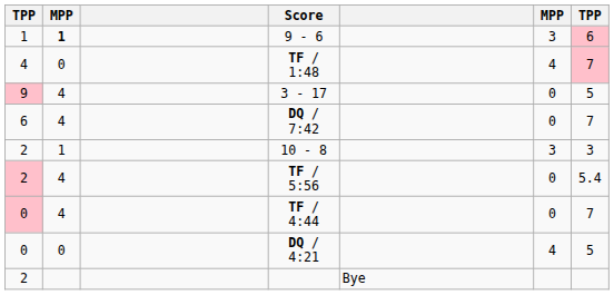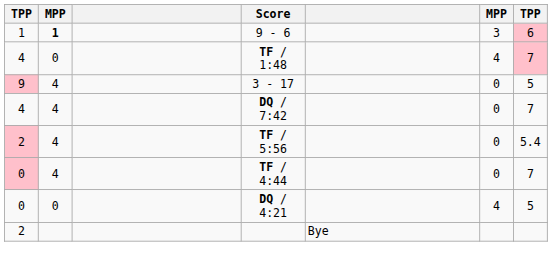 <table class="wikitable" style="text-align: center;" |>
 <tr>
 <th width="35">TPP</th>
 <th width="35">MPP</th>
 <th width="250"></th>
 <th width="75">Score</th>
 <th width="250"></th>
 <th width="35">MPP</th>
 <th width="35">TPP</th>
 </tr>
 <tr>
 <td>1</td>
 <td><strong>1</strong></td>
 <td style="text-align:left;"><strong></strong></td>
 <td>9 - 6</td>
 <td style="text-align:left;"></td>
 <td>3</td>
 <td bgcolor=pink>6</td>
 </tr>
 <tr>
 <td>4</td>
 <td>0</td>
 <td style="text-align:left;"><strong></strong></td>
 <td><strong>TF</strong> / 1:48</td>
 <td style="text-align:left;"></td>
 <td>4</td>
 <td bgcolor=pink>7</td>
 </tr>
 <tr>
 <td bgcolor=pink>9</td>
 <td>4</td>
 <td style="text-align:left;"></td>
 <td>3 - 17</td>
 <td style="text-align:left;"><strong></strong></td>
 <td>0</td>
 <td>5</td>
 </tr>
 <tr>
-<td>6</td>
+<td>4</td>
 <td>4</td>
 <td style="text-align:left;"></td>
 <td><strong>DQ</strong> / 7:42</td>
 <td style="text-align:left;"><strong></strong></td>
 <td>0</td>
 <td>7</td>
-</tr>
-<tr>
-<td>2</td>
-<td>1</td>
-<td style="text-align:left;"><strong></strong></td>
-<td>10 - 8</td>
-<td style="text-align:left;"></td>
-<td>3</td>
-<td>3</td>
 </tr>
 <tr>
 <td bgcolor=pink>2</td>
 <td>4</td>
 <td style="text-align:left;"></td>
 <td><strong>TF</strong> / 5:56</td>
 <td style="text-align:left;"><strong></strong></td>
 <td>0</td>
 <td>5.4</td>
 </tr>
 <tr>
 <td bgcolor=pink>0</td>
 <td>4</td>
 <td style="text-align:left;"></td>
 <td><strong>TF</strong> / 4:44</td>
 <td style="text-align:left;"><strong></strong></td>
 <td>0</td>
 <td>7</td>
 </tr>
 <tr>
 <td>0</td>
 <td>0</td>
 <td style="text-align:left;"><strong></strong></td>
 <td><strong>DQ</strong> / 4:21</td>
 <td style="text-align:left;"></td>
 <td>4</td>
 <td>5</td>
 </tr>
 <tr>
 <td>2</td>
 <td></td>
 <td style="text-align:left;"><strong></strong></td>
 <td></td>
 <td style="text-align:left;">Bye</td>
 <td></td>
 <td></td>
 </tr>
 </table>
